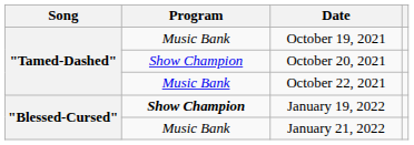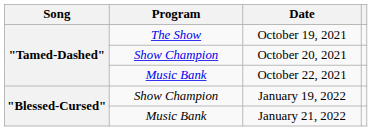 <table class="wikitable sortable plainrowheaders" style="text-align:center;">
 <tr>
 <th>Song</th>
 <th width="160">Program</th>
 <th width="140">Date</th>
 <th class="unsortable"></th>
 </tr>
 <tr>
 <th scope="row" rowspan="3">"Tamed-Dashed"</th>
-<td><em>Music Bank</em></td>
+<td><em><a href='#'>The Show</a></em></td>
 <td>October 19, 2021</td>
 <td></td>
 </tr>
 <tr>
 <td><em><a href='#'>Show Champion</a></em></td>
 <td>October 20, 2021</td>
 <td></td>
 </tr>
 <tr>
 <td><em><a href='#'>Music Bank</a></em></td>
 <td>October 22, 2021</td>
 <td></td>
 </tr>
 <tr>
 <th scope="row" rowspan="2">"Blessed-Cursed"</th>
-<td><strong><em>Show Champion</em></strong></td>
+<td><em>Show Champion</em></td>
 <td>January 19, 2022</td>
 <td></td>
 </tr>
 <tr>
 <td><em>Music Bank</em></td>
 <td>January 21, 2022</td>
 <td></td>
 </tr>
 </table>
